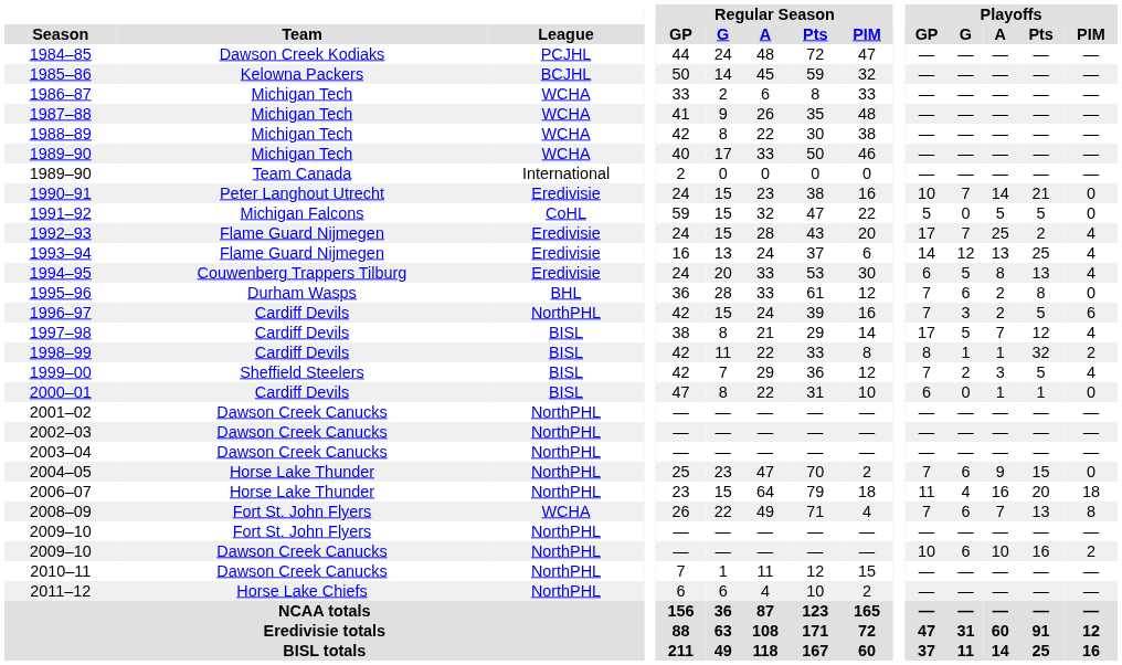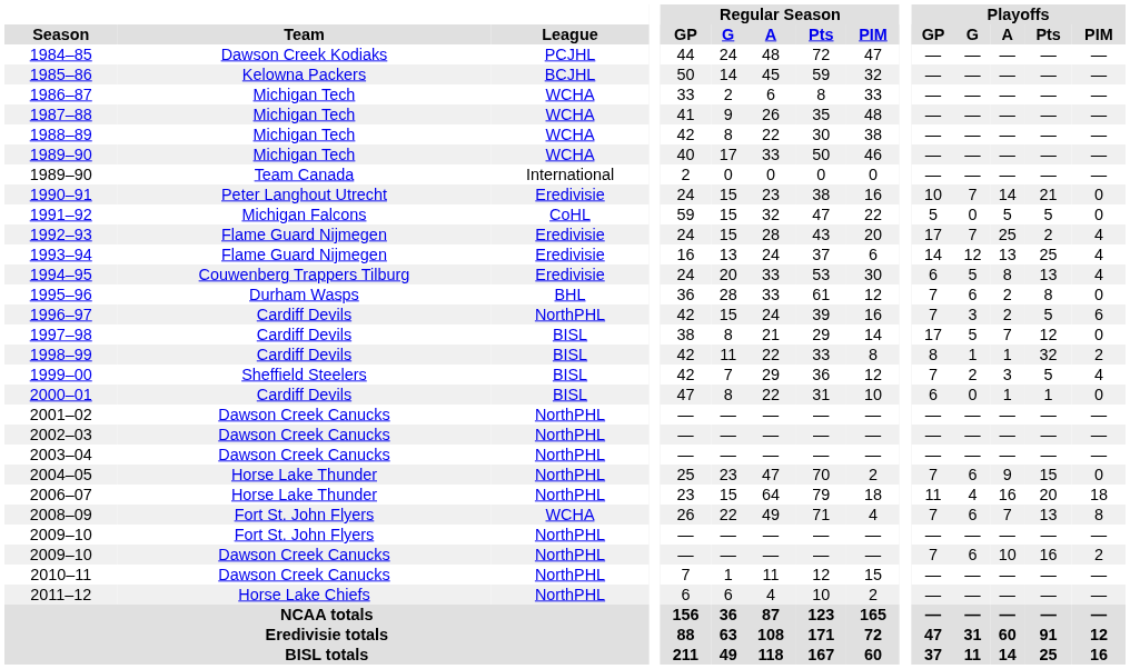 <table border="0" cellpadding="1" cellspacing="0" style="text-align:center; width:70em">
 <tr bgcolor="#e0e0e0">
 <th colspan="3"  bgcolor="#ffffff"> </th>
 <th rowspan="99" bgcolor="#ffffff"> </th>
 <th colspan="5">Regular Season</th>
 <th rowspan="99" bgcolor="#ffffff"> </th>
 <th colspan="5">Playoffs</th>
 </tr>
 <tr bgcolor="#e0e0e0">
 <th>Season</th>
 <th>Team</th>
 <th>League</th>
 <th>GP</th>
 <th><a href='#'>G</a></th>
 <th><a href='#'>A</a></th>
 <th><a href='#'>Pts</a></th>
 <th><a href='#'>PIM</a></th>
 <th>GP</th>
 <th>G</th>
 <th>A</th>
 <th>Pts</th>
 <th>PIM</th>
 </tr>
 <tr>
 <td><a href='#'>1984–85</a></td>
 <td><a href='#'>Dawson Creek Kodiaks</a></td>
 <td><a href='#'>PCJHL</a></td>
 <td>44</td>
 <td>24</td>
 <td>48</td>
 <td>72</td>
 <td>47</td>
 <td>—</td>
 <td>—</td>
 <td>—</td>
 <td>—</td>
 <td>—</td>
 </tr>
 <tr bgcolor="f0f0f0">
 <td><a href='#'>1985–86</a></td>
 <td><a href='#'>Kelowna Packers</a></td>
 <td><a href='#'>BCJHL</a></td>
 <td>50</td>
 <td>14</td>
 <td>45</td>
 <td>59</td>
 <td>32</td>
 <td>—</td>
 <td>—</td>
 <td>—</td>
 <td>—</td>
 <td>—</td>
 </tr>
 <tr>
 <td><a href='#'>1986–87</a></td>
 <td><a href='#'>Michigan Tech</a></td>
 <td><a href='#'>WCHA</a></td>
 <td>33</td>
 <td>2</td>
 <td>6</td>
 <td>8</td>
 <td>33</td>
 <td>—</td>
 <td>—</td>
 <td>—</td>
 <td>—</td>
 <td>—</td>
 </tr>
 <tr bgcolor="f0f0f0">
 <td><a href='#'>1987–88</a></td>
 <td><a href='#'>Michigan Tech</a></td>
 <td><a href='#'>WCHA</a></td>
 <td>41</td>
 <td>9</td>
 <td>26</td>
 <td>35</td>
 <td>48</td>
 <td>—</td>
 <td>—</td>
 <td>—</td>
 <td>—</td>
 <td>—</td>
 </tr>
 <tr>
 <td><a href='#'>1988–89</a></td>
 <td><a href='#'>Michigan Tech</a></td>
 <td><a href='#'>WCHA</a></td>
 <td>42</td>
 <td>8</td>
 <td>22</td>
 <td>30</td>
 <td>38</td>
 <td>—</td>
 <td>—</td>
 <td>—</td>
 <td>—</td>
 <td>—</td>
 </tr>
 <tr bgcolor="f0f0f0">
 <td><a href='#'>1989–90</a></td>
 <td><a href='#'>Michigan Tech</a></td>
 <td><a href='#'>WCHA</a></td>
 <td>40</td>
 <td>17</td>
 <td>33</td>
 <td>50</td>
 <td>46</td>
 <td>—</td>
 <td>—</td>
 <td>—</td>
 <td>—</td>
 <td>—</td>
 </tr>
 <tr>
 <td>1989–90</td>
 <td><a href='#'>Team Canada</a></td>
 <td>International</td>
 <td>2</td>
 <td>0</td>
 <td>0</td>
 <td>0</td>
 <td>0</td>
 <td>—</td>
 <td>—</td>
 <td>—</td>
 <td>—</td>
 <td>—</td>
 </tr>
 <tr bgcolor="f0f0f0">
 <td><a href='#'>1990–91</a></td>
 <td><a href='#'>Peter Langhout Utrecht</a></td>
 <td><a href='#'>Eredivisie</a></td>
 <td>24</td>
 <td>15</td>
 <td>23</td>
 <td>38</td>
 <td>16</td>
 <td>10</td>
 <td>7</td>
 <td>14</td>
 <td>21</td>
 <td>0</td>
 </tr>
 <tr>
 <td><a href='#'>1991–92</a></td>
 <td><a href='#'>Michigan Falcons</a></td>
 <td><a href='#'>CoHL</a></td>
 <td>59</td>
 <td>15</td>
 <td>32</td>
 <td>47</td>
 <td>22</td>
 <td>5</td>
 <td>0</td>
 <td>5</td>
 <td>5</td>
 <td>0</td>
 </tr>
 <tr bgcolor="f0f0f0">
 <td><a href='#'>1992–93</a></td>
 <td><a href='#'>Flame Guard Nijmegen</a></td>
 <td><a href='#'>Eredivisie</a></td>
 <td>24</td>
 <td>15</td>
 <td>28</td>
 <td>43</td>
 <td>20</td>
 <td>17</td>
 <td>7</td>
 <td>25</td>
 <td>2</td>
 <td>4</td>
 </tr>
 <tr>
 <td><a href='#'>1993–94</a></td>
 <td><a href='#'>Flame Guard Nijmegen</a></td>
 <td><a href='#'>Eredivisie</a></td>
 <td>16</td>
 <td>13</td>
 <td>24</td>
 <td>37</td>
 <td>6</td>
 <td>14</td>
 <td>12</td>
 <td>13</td>
 <td>25</td>
 <td>4</td>
 </tr>
 <tr bgcolor="f0f0f0">
 <td><a href='#'>1994–95</a></td>
 <td><a href='#'>Couwenberg Trappers Tilburg</a></td>
 <td><a href='#'>Eredivisie</a></td>
 <td>24</td>
 <td>20</td>
 <td>33</td>
 <td>53</td>
 <td>30</td>
 <td>6</td>
 <td>5</td>
 <td>8</td>
 <td>13</td>
 <td>4</td>
 </tr>
 <tr>
 <td><a href='#'>1995–96</a></td>
 <td><a href='#'>Durham Wasps</a></td>
 <td><a href='#'>BHL</a></td>
 <td>36</td>
 <td>28</td>
 <td>33</td>
 <td>61</td>
 <td>12</td>
 <td>7</td>
 <td>6</td>
 <td>2</td>
 <td>8</td>
 <td>0</td>
 </tr>
 <tr bgcolor="f0f0f0">
 <td><a href='#'>1996–97</a></td>
 <td><a href='#'>Cardiff Devils</a></td>
 <td><a href='#'>NorthPHL</a></td>
 <td>42</td>
 <td>15</td>
 <td>24</td>
 <td>39</td>
 <td>16</td>
 <td>7</td>
 <td>3</td>
 <td>2</td>
 <td>5</td>
 <td>6</td>
 </tr>
 <tr>
 <td><a href='#'>1997–98</a></td>
 <td><a href='#'>Cardiff Devils</a></td>
 <td><a href='#'>BISL</a></td>
 <td>38</td>
 <td>8</td>
 <td>21</td>
 <td>29</td>
 <td>14</td>
 <td>17</td>
 <td>5</td>
 <td>7</td>
 <td>12</td>
-<td>4</td>
+<td>0</td>
 </tr>
 <tr bgcolor="f0f0f0">
 <td><a href='#'>1998–99</a></td>
 <td><a href='#'>Cardiff Devils</a></td>
 <td><a href='#'>BISL</a></td>
 <td>42</td>
 <td>11</td>
 <td>22</td>
 <td>33</td>
 <td>8</td>
 <td>8</td>
 <td>1</td>
 <td>1</td>
 <td>32</td>
 <td>2</td>
 </tr>
 <tr>
 <td><a href='#'>1999–00</a></td>
 <td><a href='#'>Sheffield Steelers</a></td>
 <td><a href='#'>BISL</a></td>
 <td>42</td>
 <td>7</td>
 <td>29</td>
 <td>36</td>
 <td>12</td>
 <td>7</td>
 <td>2</td>
 <td>3</td>
 <td>5</td>
 <td>4</td>
 </tr>
 <tr bgcolor="f0f0f0">
 <td><a href='#'>2000–01</a></td>
 <td><a href='#'>Cardiff Devils</a></td>
 <td><a href='#'>BISL</a></td>
 <td>47</td>
 <td>8</td>
 <td>22</td>
 <td>31</td>
 <td>10</td>
 <td>6</td>
 <td>0</td>
 <td>1</td>
 <td>1</td>
 <td>0</td>
 </tr>
 <tr>
 <td>2001–02</td>
 <td><a href='#'>Dawson Creek Canucks</a></td>
 <td><a href='#'>NorthPHL</a></td>
 <td>—</td>
 <td>—</td>
 <td>—</td>
 <td>—</td>
 <td>—</td>
 <td>—</td>
 <td>—</td>
 <td>—</td>
 <td>—</td>
 <td>—</td>
 </tr>
 <tr bgcolor="f0f0f0">
 <td>2002–03</td>
 <td><a href='#'>Dawson Creek Canucks</a></td>
 <td><a href='#'>NorthPHL</a></td>
 <td>—</td>
 <td>—</td>
 <td>—</td>
 <td>—</td>
 <td>—</td>
 <td>—</td>
 <td>—</td>
 <td>—</td>
 <td>—</td>
 <td>—</td>
 </tr>
 <tr>
 <td>2003–04</td>
 <td><a href='#'>Dawson Creek Canucks</a></td>
 <td><a href='#'>NorthPHL</a></td>
 <td>—</td>
 <td>—</td>
 <td>—</td>
 <td>—</td>
 <td>—</td>
 <td>—</td>
 <td>—</td>
 <td>—</td>
 <td>—</td>
 <td>—</td>
 </tr>
 <tr bgcolor="f0f0f0">
 <td>2004–05</td>
 <td><a href='#'>Horse Lake Thunder</a></td>
 <td><a href='#'>NorthPHL</a></td>
 <td>25</td>
 <td>23</td>
 <td>47</td>
 <td>70</td>
 <td>2</td>
 <td>7</td>
 <td>6</td>
 <td>9</td>
 <td>15</td>
 <td>0</td>
 </tr>
 <tr>
 <td>2006–07</td>
 <td><a href='#'>Horse Lake Thunder</a></td>
 <td><a href='#'>NorthPHL</a></td>
 <td>23</td>
 <td>15</td>
 <td>64</td>
 <td>79</td>
 <td>18</td>
 <td>11</td>
 <td>4</td>
 <td>16</td>
 <td>20</td>
 <td>18</td>
 </tr>
 <tr bgcolor="f0f0f0">
 <td>2008–09</td>
 <td><a href='#'>Fort St. John Flyers</a></td>
 <td><a href='#'>WCHA</a></td>
 <td>26</td>
 <td>22</td>
 <td>49</td>
 <td>71</td>
 <td>4</td>
 <td>7</td>
 <td>6</td>
 <td>7</td>
 <td>13</td>
 <td>8</td>
 </tr>
 <tr>
 <td>2009–10</td>
 <td><a href='#'>Fort St. John Flyers</a></td>
 <td><a href='#'>NorthPHL</a></td>
 <td>—</td>
 <td>—</td>
 <td>—</td>
 <td>—</td>
 <td>—</td>
 <td>—</td>
 <td>—</td>
 <td>—</td>
 <td>—</td>
 <td>—</td>
 </tr>
 <tr bgcolor="f0f0f0">
 <td>2009–10</td>
 <td><a href='#'>Dawson Creek Canucks</a></td>
 <td><a href='#'>NorthPHL</a></td>
 <td>—</td>
 <td>—</td>
 <td>—</td>
 <td>—</td>
 <td>—</td>
-<td>10</td>
+<td>7</td>
 <td>6</td>
 <td>10</td>
 <td>16</td>
 <td>2</td>
 </tr>
 <tr>
 <td>2010–11</td>
 <td><a href='#'>Dawson Creek Canucks</a></td>
 <td><a href='#'>NorthPHL</a></td>
 <td>7</td>
 <td>1</td>
 <td>11</td>
 <td>12</td>
 <td>15</td>
 <td>—</td>
 <td>—</td>
 <td>—</td>
 <td>—</td>
 <td>—</td>
 </tr>
 <tr bgcolor="f0f0f0">
 <td>2011–12</td>
 <td><a href='#'>Horse Lake Chiefs</a></td>
 <td><a href='#'>NorthPHL</a></td>
 <td>6</td>
 <td>6</td>
 <td>4</td>
 <td>10</td>
 <td>2</td>
 <td>—</td>
 <td>—</td>
 <td>—</td>
 <td>—</td>
 <td>—</td>
 </tr>
 <tr bgcolor="#e0e0e0">
 <th colspan="3">NCAA totals</th>
 <th>156</th>
 <th>36</th>
 <th>87</th>
 <th>123</th>
 <th>165</th>
 <th>—</th>
 <th>—</th>
 <th>—</th>
 <th>—</th>
 <th>—</th>
 </tr>
 <tr bgcolor="#e0e0e0">
 <th colspan="3">Eredivisie totals</th>
 <th>88</th>
 <th>63</th>
 <th>108</th>
 <th>171</th>
 <th>72</th>
 <th>47</th>
 <th>31</th>
 <th>60</th>
 <th>91</th>
 <th>12</th>
 </tr>
 <tr bgcolor="#e0e0e0">
 <th colspan="3">BISL totals</th>
 <th>211</th>
 <th>49</th>
 <th>118</th>
 <th>167</th>
 <th>60</th>
 <th>37</th>
 <th>11</th>
 <th>14</th>
 <th>25</th>
 <th>16</th>
 </tr>
 </table>
